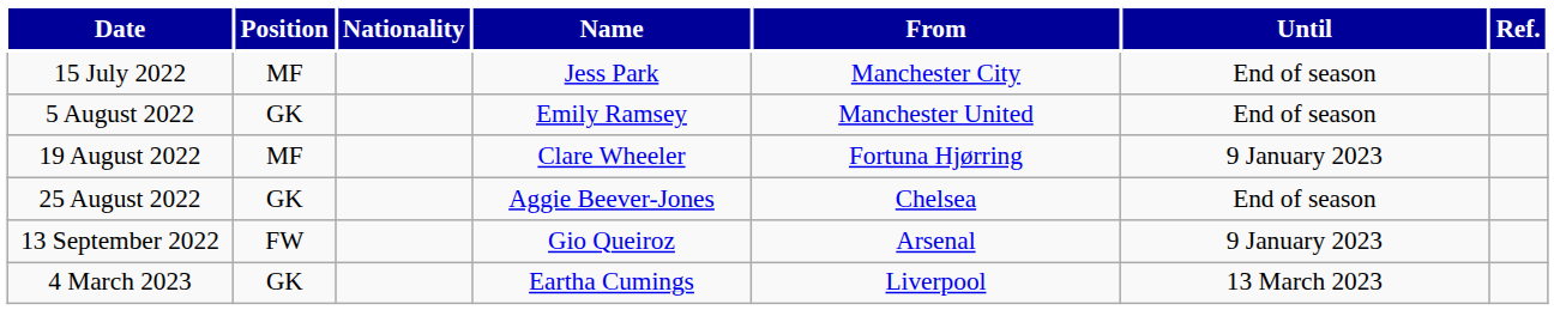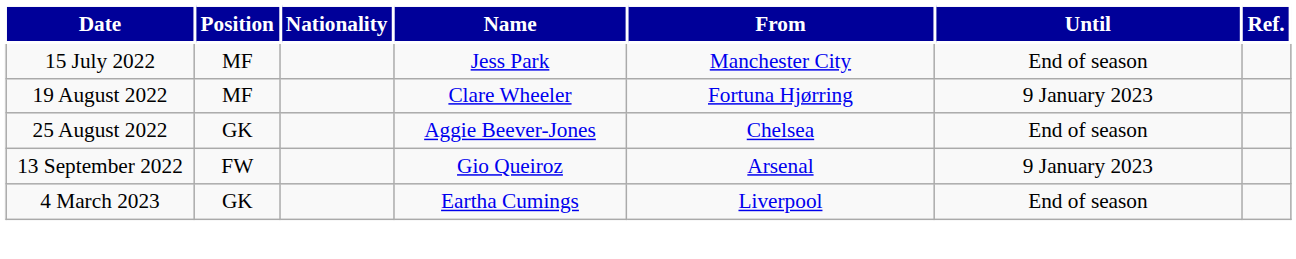 <table class="wikitable" style="text-align:center; font-size:90%; ">
 <tr>
 <th style="background:#000099;color:white;border:2px solid #ffffff; width:120px;">Date</th>
 <th style="background:#000099;color:white;border:2px solid #ffffff; width:50px;">Position</th>
 <th style="background:#000099;color:white;border:2px solid #ffffff; width:50px;">Nationality</th>
 <th style="background:#000099;color:white;border:2px solid #ffffff; width:150px;">Name</th>
 <th style="background:#000099;color:white;border:2px solid #ffffff; width:200px;">From</th>
 <th style="background:#000099;color:white;border:2px solid #ffffff; width:200px;">Until</th>
 <th style="background:#000099;color:white;border:2px solid #ffffff; width:25px;">Ref.</th>
 </tr>
 <tr>
 <td>15 July 2022</td>
 <td>MF</td>
 <td></td>
 <td><a href='#'>Jess Park</a></td>
 <td> <a href='#'>Manchester City</a></td>
-<td>End of season</td>
-<td></td>
-</tr>
-<tr>
-<td>5 August 2022</td>
-<td>GK</td>
-<td></td>
-<td><a href='#'>Emily Ramsey</a></td>
-<td> <a href='#'>Manchester United</a></td>
 <td>End of season</td>
 <td></td>
 </tr>
 <tr>
 <td>19 August 2022</td>
 <td>MF</td>
 <td></td>
 <td><a href='#'>Clare Wheeler</a></td>
 <td> <a href='#'>Fortuna Hjørring</a></td>
 <td>9 January 2023</td>
 <td></td>
 </tr>
 <tr>
 <td>25 August 2022</td>
 <td>GK</td>
 <td></td>
 <td><a href='#'>Aggie Beever-Jones</a></td>
 <td> <a href='#'>Chelsea</a></td>
 <td>End of season</td>
 <td></td>
 </tr>
 <tr>
 <td>13 September 2022</td>
 <td>FW</td>
 <td></td>
 <td><a href='#'>Gio Queiroz</a></td>
 <td> <a href='#'>Arsenal</a></td>
 <td>9 January 2023</td>
 <td></td>
 </tr>
 <tr>
 <td>4 March 2023</td>
 <td>GK</td>
 <td></td>
 <td><a href='#'>Eartha Cumings</a></td>
 <td> <a href='#'>Liverpool</a></td>
-<td>13 March 2023</td>
+<td>End of season</td>
 <td></td>
 </tr>
 </table>
